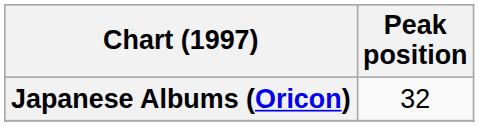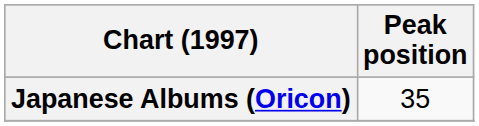 <table class="wikitable sortable plainrowheaders" style="text-align:center">
 <tr>
 <th scope="col">Chart (1997)</th>
 <th scope="col">Peak<br>position</th>
 </tr>
 <tr>
 <th scope="row">Japanese Albums (<a href='#'>Oricon</a>)</th>
-<td align="center">32</td>
+<td align="center">35</td>
 </tr>
 <tr>
 </tr>
 <tr>
 </tr>
 </table>
